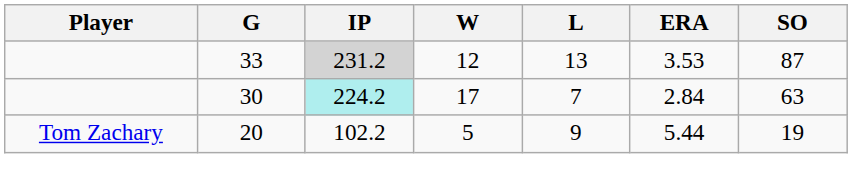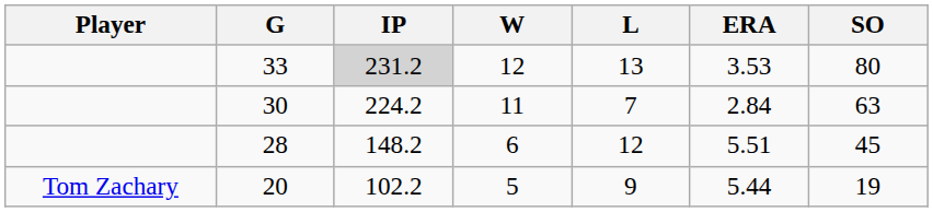 <table class="wikitable sortable">
 <tr>
 <th bgcolor="#DDDDFF" width="16%">Player</th>
 <th bgcolor="#DDDDFF" width="9%">G</th>
 <th bgcolor="#DDDDFF" width="9%">IP</th>
 <th bgcolor="#DDDDFF" width="9%">W</th>
 <th bgcolor="#DDDDFF" width="9%">L</th>
 <th bgcolor="#DDDDFF" width="9%">ERA</th>
 <th bgcolor="#DDDDFF" width="9%">SO</th>
 </tr>
 <tr align="center">
 <td></td>
 <td>33</td>
 <td style="background: lightgrey;">231.2</td>
 <td>12</td>
 <td>13</td>
 <td>3.53</td>
-<td>87</td>
+<td>80</td>
 </tr>
 <tr align="center">
 <td></td>
 <td>30</td>
-<td style="background: paleturquoise;">224.2</td>
-<td>17</td>
+<td>224.2</td>
+<td>11</td>
 <td>7</td>
 <td>2.84</td>
 <td>63</td>
+</tr>
+<tr align="center">
+<td></td>
+<td>28</td>
+<td>148.2</td>
+<td>6</td>
+<td>12</td>
+<td>5.51</td>
+<td>45</td>
 </tr>
 <tr align="center">
 <td><a href='#'>Tom Zachary</a></td>
 <td>20</td>
 <td>102.2</td>
 <td>5</td>
 <td>9</td>
 <td>5.44</td>
 <td>19</td>
 </tr>
 </table>
